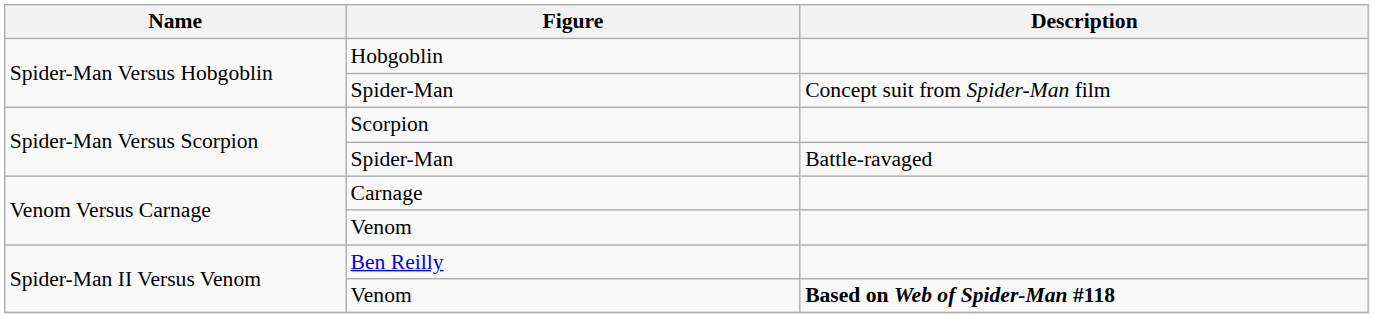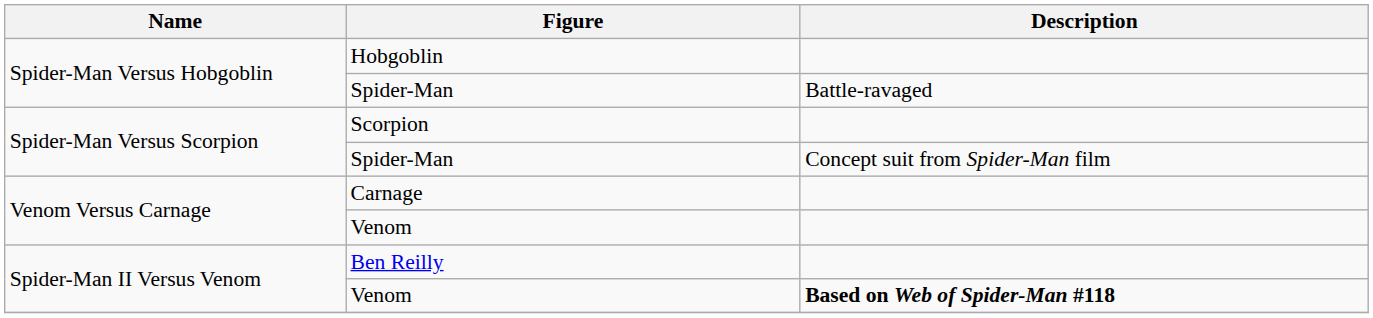 <table class="wikitable" width="80%">
 <tr>
 <th width=15%>Name</th>
 <th width=20%>Figure</th>
 <th width=25%>Description</th>
 </tr>
 <tr>
 <td rowspan=2>Spider-Man Versus Hobgoblin</td>
 <td>Hobgoblin</td>
 <td></td>
 </tr>
 <tr>
 <td>Spider-Man</td>
-<td>Concept suit from <em>Spider-Man</em> film</td>
+<td>Battle-ravaged</td>
 </tr>
 <tr>
 <td rowspan=2>Spider-Man Versus Scorpion</td>
 <td>Scorpion</td>
 <td></td>
 </tr>
 <tr>
 <td>Spider-Man</td>
-<td>Battle-ravaged</td>
+<td>Concept suit from <em>Spider-Man</em> film</td>
 </tr>
 <tr>
 <td rowspan=2>Venom Versus Carnage</td>
 <td>Carnage</td>
 <td></td>
 </tr>
 <tr>
 <td>Venom</td>
 <td></td>
 </tr>
 <tr>
 <td rowspan=2>Spider-Man II Versus Venom</td>
 <td><a href='#'>Ben Reilly</a></td>
 <td></td>
 </tr>
 <tr>
 <td>Venom</td>
 <td><strong>Based on <em>Web of Spider-Man</em> #118</strong></td>
 </tr>
 <tr>
 </tr>
 </table>
